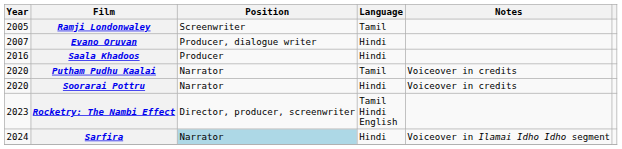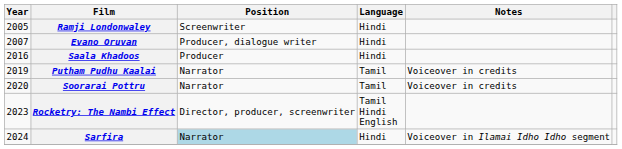 <table class="wikitable plainrowheaders sortable" style="margin-right: 0;">
 <tr>
 <th scope="col">Year</th>
 <th scope="col">Film</th>
 <th scope="col">Position</th>
 <th scope="col">Language</th>
 <th scope="col" class="unsortable">Notes</th>
 <th scope="col" class="unsortable"></th>
 </tr>
 <tr>
 <td>2005</td>
 <th scope="row"><em><a href='#'>Ramji Londonwaley</a></em></th>
 <td>Screenwriter</td>
-<td>Tamil</td>
+<td>Hindi</td>
 <td></td>
 <td style="text-align:center;"></td>
 </tr>
 <tr>
 <td>2007</td>
 <th scope="row"><em><a href='#'>Evano Oruvan</a></em></th>
 <td>Producer, dialogue writer</td>
 <td>Hindi</td>
 <td></td>
 <td style="text-align:center;"></td>
 </tr>
 <tr>
 <td>2016</td>
 <th scope="row"><em><a href='#'>Saala Khadoos</a></em></th>
 <td>Producer</td>
 <td>Hindi</td>
 <td></td>
 <td style="text-align:center;"></td>
 </tr>
 <tr>
-<td>2020</td>
+<td>2019</td>
 <th scope="row"><em><a href='#'>Putham Pudhu Kaalai</a></em></th>
 <td>Narrator</td>
 <td>Tamil</td>
 <td>Voiceover in credits</td>
 <td style="text-align:center;"></td>
 </tr>
 <tr>
 <td>2020</td>
 <th scope="row"><em><a href='#'>Soorarai Pottru</a></em></th>
 <td>Narrator</td>
-<td>Hindi</td>
+<td>Tamil</td>
 <td>Voiceover in credits</td>
 <td style="text-align:center;"></td>
 </tr>
 <tr>
 <td>2023</td>
 <th scope="row"><em><a href='#'>Rocketry: The Nambi Effect</a></em></th>
 <td>Director, producer, screenwriter</td>
 <td>Tamil<br>Hindi<br>English</td>
 <td></td>
 <td style="text-align:center;" rowspan="1"></td>
 </tr>
 <tr>
 <td>2024</td>
 <th scope="row"><em><a href='#'>Sarfira</a></em></th>
 <td style="background: lightblue;">Narrator</td>
 <td>Hindi</td>
 <td>Voiceover in <em>Ilamai Idho Idho</em> segment</td>
 <td style="text-align:center;"></td>
 </tr>
 <tr>
 </tr>
 </table>
